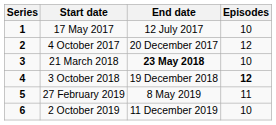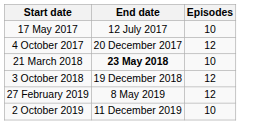 <table class="wikitable" style="text-align:center;">
 <tr>
-<th>Series</th>
 <th>Start date</th>
 <th>End date</th>
 <th>Episodes</th>
 </tr>
 <tr>
-<td><strong>1</strong></td>
 <td>17 May 2017</td>
 <td>12 July 2017</td>
 <td>10</td>
 </tr>
 <tr>
-<td><strong>2</strong></td>
 <td>4 October 2017</td>
 <td>20 December 2017</td>
 <td>12</td>
 </tr>
 <tr>
-<td><strong>3</strong></td>
 <td>21 March 2018</td>
 <td><strong>23 May 2018</strong></td>
 <td>10</td>
 </tr>
 <tr>
-<td><strong>4</strong></td>
 <td>3 October 2018</td>
 <td>19 December 2018</td>
-<td><strong>12</strong></td>
+<td>12</td>
 </tr>
 <tr>
-<td><strong>5</strong></td>
 <td>27 February 2019</td>
 <td>8 May 2019</td>
-<td>11</td>
+<td>12</td>
 </tr>
 <tr>
-<td><strong>6</strong></td>
 <td>2 October 2019</td>
 <td>11 December 2019</td>
 <td>10</td>
 </tr>
 </table>
